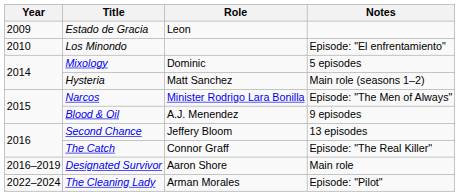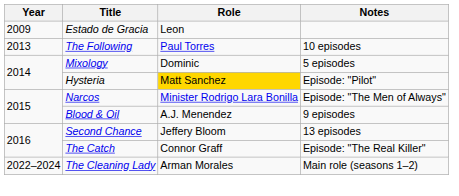 <table class="wikitable sortable">
 <tr>
 <th>Year</th>
 <th>Title</th>
 <th>Role</th>
 <th class="unsortable">Notes</th>
 </tr>
 <tr>
 <td>2009</td>
 <td><em>Estado de Gracia </em></td>
 <td>Leon</td>
 <td></td>
 </tr>
 <tr>
-<td>2010</td>
-<td><em>Los Minondo</em></td>
-<td></td>
-<td>Episode: "El enfrentamiento"</td>
+<td>2013</td>
+<td><em><a href='#'>The Following</a></em></td>
+<td><a href='#'>Paul Torres</a></td>
+<td>10 episodes</td>
 </tr>
 <tr>
 <td rowspan="2">2014</td>
 <td><em><a href='#'>Mixology</a></em></td>
 <td>Dominic</td>
 <td>5 episodes</td>
 </tr>
 <tr>
 <td><em>Hysteria</em></td>
-<td>Matt Sanchez</td>
-<td>Main role (seasons 1–2)</td>
+<td style="background: gold;">Matt Sanchez</td>
+<td>Episode: "Pilot"</td>
 </tr>
 <tr>
 <td rowspan="2">2015</td>
 <td><em><a href='#'>Narcos</a></em></td>
 <td><a href='#'>Minister Rodrigo Lara Bonilla</a></td>
 <td>Episode: "The Men of Always"</td>
 </tr>
 <tr>
 <td><em><a href='#'>Blood & Oil</a></em></td>
 <td>A.J. Menendez</td>
 <td>9 episodes</td>
 </tr>
 <tr>
 <td rowspan="2">2016</td>
 <td><em><a href='#'>Second Chance</a></em></td>
 <td>Jeffery Bloom</td>
 <td>13 episodes</td>
 </tr>
 <tr>
 <td><em><a href='#'>The Catch</a></em></td>
 <td>Connor Graff</td>
 <td>Episode: "The Real Killer"</td>
 </tr>
 <tr>
-<td>2016–2019</td>
-<td><em><a href='#'>Designated Survivor</a></em></td>
-<td>Aaron Shore</td>
-<td>Main role</td>
-</tr>
-<tr>
 <td>2022–2024</td>
 <td><em><a href='#'>The Cleaning Lady</a></em></td>
 <td>Arman Morales</td>
-<td>Episode: "Pilot"</td>
+<td>Main role (seasons 1–2)</td>
 </tr>
 </table>
